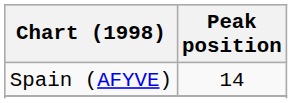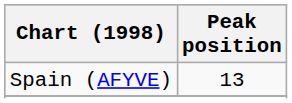 <table class="wikitable sortable">
 <tr>
 <th>Chart (1998)</th>
 <th>Peak<br>position</th>
 </tr>
 <tr>
 <td>Spain (<a href='#'>AFYVE</a>)</td>
-<td align="center">14</td>
+<td align="center">13</td>
 </tr>
 <tr>
 </tr>
 <tr>
 </tr>
 </table>
